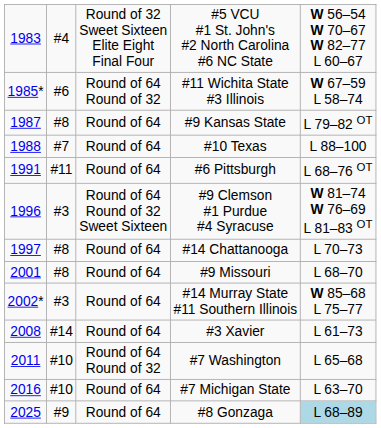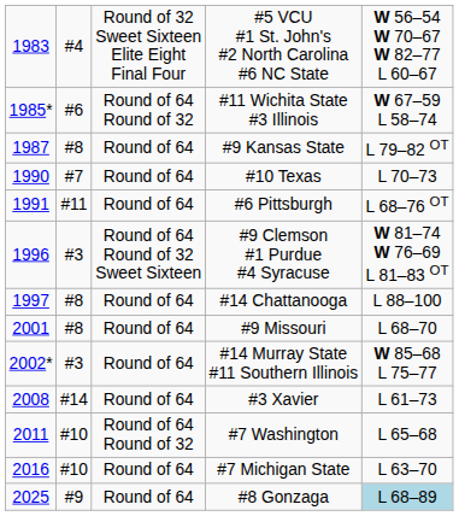 <table class="wikitable">
 <tr align="center">
 <td><a href='#'>1983</a></td>
 <td>#4</td>
 <td>Round of 32<br>Sweet Sixteen<br>Elite Eight<br>Final Four</td>
 <td>#5 VCU<br>#1 St. John's<br>#2 North Carolina<br>#6 NC State</td>
 <td><strong>W</strong> 56–54<br><strong>W</strong> 70–67<br><strong>W</strong> 82–77<br>L 60–67</td>
 </tr>
 <tr align="center">
 <td><a href='#'>1985</a>*</td>
 <td>#6</td>
 <td>Round of 64<br>Round of 32</td>
 <td>#11 Wichita State<br>#3 Illinois</td>
 <td><strong>W</strong> 67–59<br>L 58–74</td>
 </tr>
 <tr align="center">
 <td><a href='#'>1987</a></td>
 <td>#8</td>
 <td>Round of 64</td>
 <td>#9 Kansas State</td>
 <td>L 79–82 <sup>OT</sup></td>
 </tr>
 <tr align="center">
-<td><a href='#'>1988</a></td>
+<td><a href='#'>1990</a></td>
 <td>#7</td>
 <td>Round of 64</td>
 <td>#10 Texas</td>
-<td>L 88–100</td>
+<td>L 70–73</td>
 </tr>
 <tr align="center">
 <td><a href='#'>1991</a></td>
 <td>#11</td>
 <td>Round of 64</td>
 <td>#6 Pittsburgh</td>
 <td>L 68–76 <sup>OT</sup></td>
 </tr>
 <tr align="center">
 <td><a href='#'>1996</a></td>
 <td>#3</td>
 <td>Round of 64<br>Round of 32<br>Sweet Sixteen</td>
 <td>#9 Clemson<br>#1 Purdue<br>#4 Syracuse</td>
 <td><strong>W</strong> 81–74<br><strong>W</strong> 76–69<br>L 81–83 <sup>OT</sup></td>
 </tr>
 <tr align="center">
 <td><a href='#'>1997</a></td>
 <td>#8</td>
 <td>Round of 64</td>
 <td>#14 Chattanooga</td>
-<td>L 70–73</td>
+<td>L 88–100</td>
 </tr>
 <tr align="center">
 <td><a href='#'>2001</a></td>
 <td>#8</td>
 <td>Round of 64</td>
 <td>#9 Missouri</td>
 <td>L 68–70</td>
 </tr>
 <tr align="center">
 <td><a href='#'>2002</a>*</td>
 <td>#3</td>
 <td>Round of 64</td>
 <td>#14 Murray State<br>#11 Southern Illinois</td>
 <td><strong>W</strong> 85–68<br>L 75–77</td>
 </tr>
 <tr align="center">
 <td><a href='#'>2008</a></td>
 <td>#14</td>
 <td>Round of 64</td>
 <td>#3 Xavier</td>
 <td>L 61–73</td>
 </tr>
 <tr align="center">
 <td><a href='#'>2011</a></td>
 <td>#10</td>
 <td>Round of 64<br>Round of 32</td>
 <td>#7 Washington</td>
 <td>L 65–68</td>
 </tr>
 <tr align="center">
 <td><a href='#'>2016</a></td>
 <td>#10</td>
 <td>Round of 64</td>
 <td>#7 Michigan State</td>
 <td>L 63–70</td>
 </tr>
 <tr align="center">
 <td><a href='#'>2025</a></td>
 <td>#9</td>
 <td>Round of 64</td>
 <td>#8 Gonzaga</td>
 <td style="background: lightblue;">L 68–89</td>
 </tr>
 </table>
